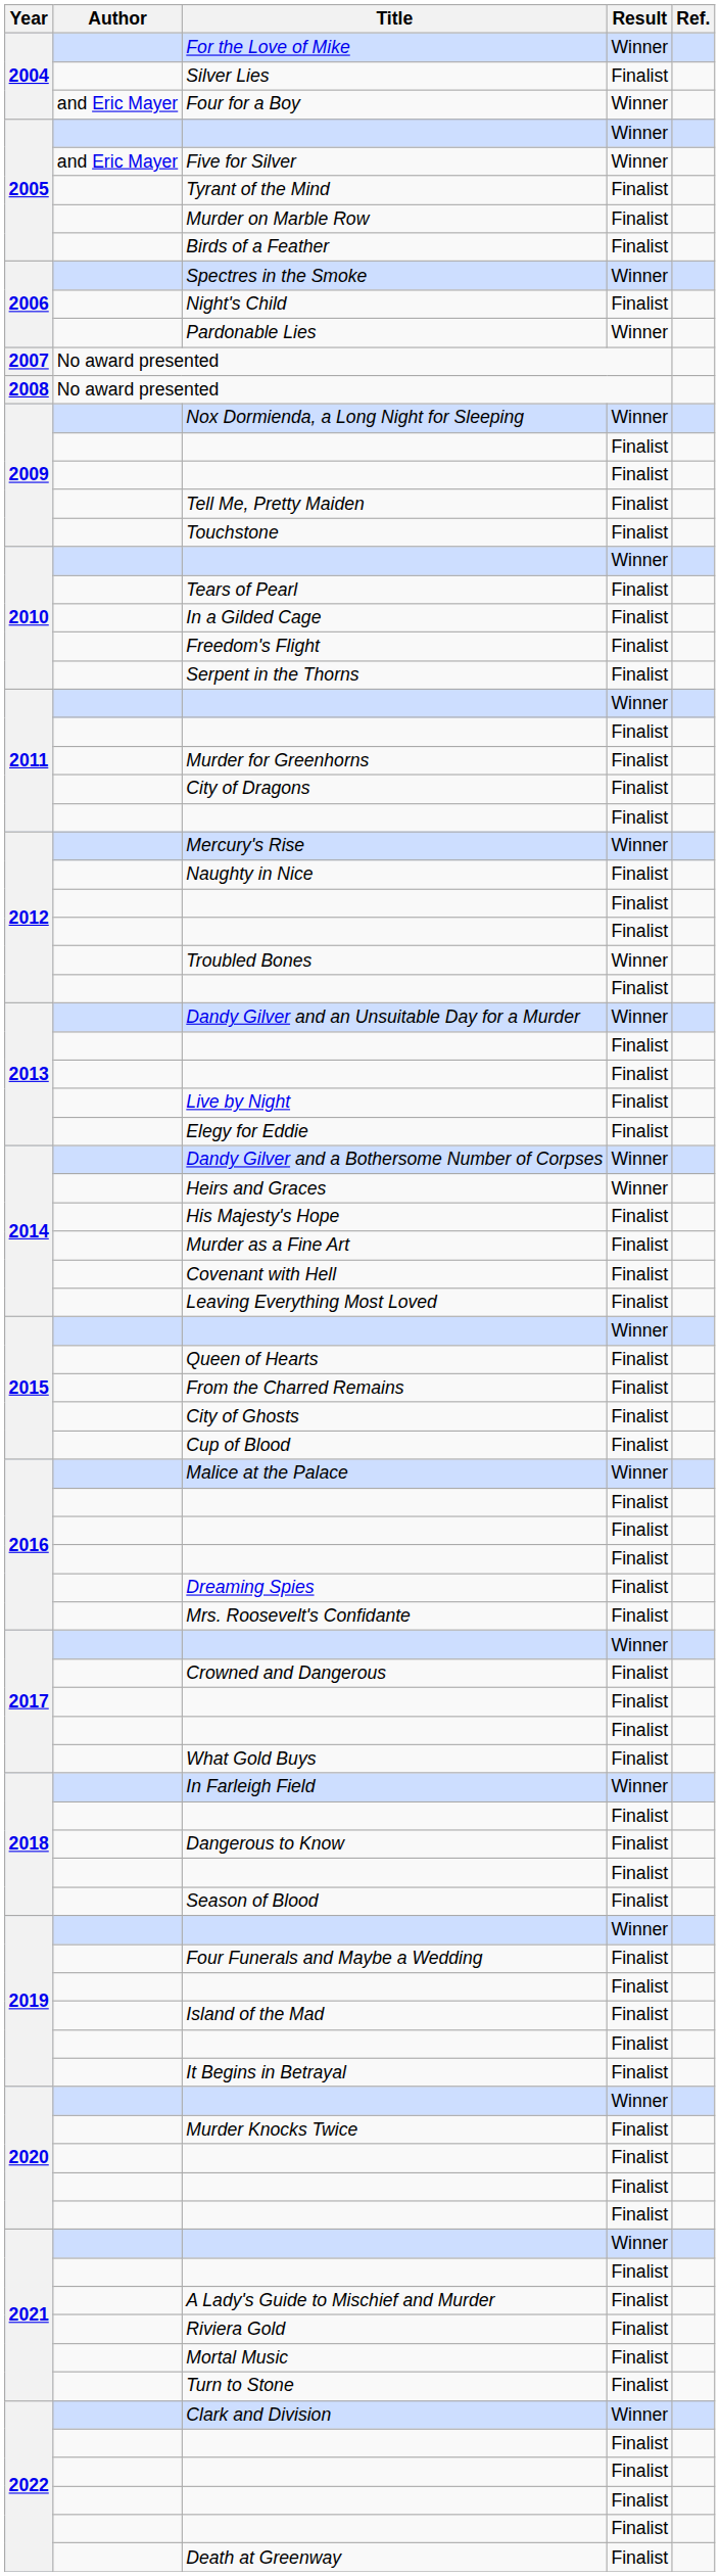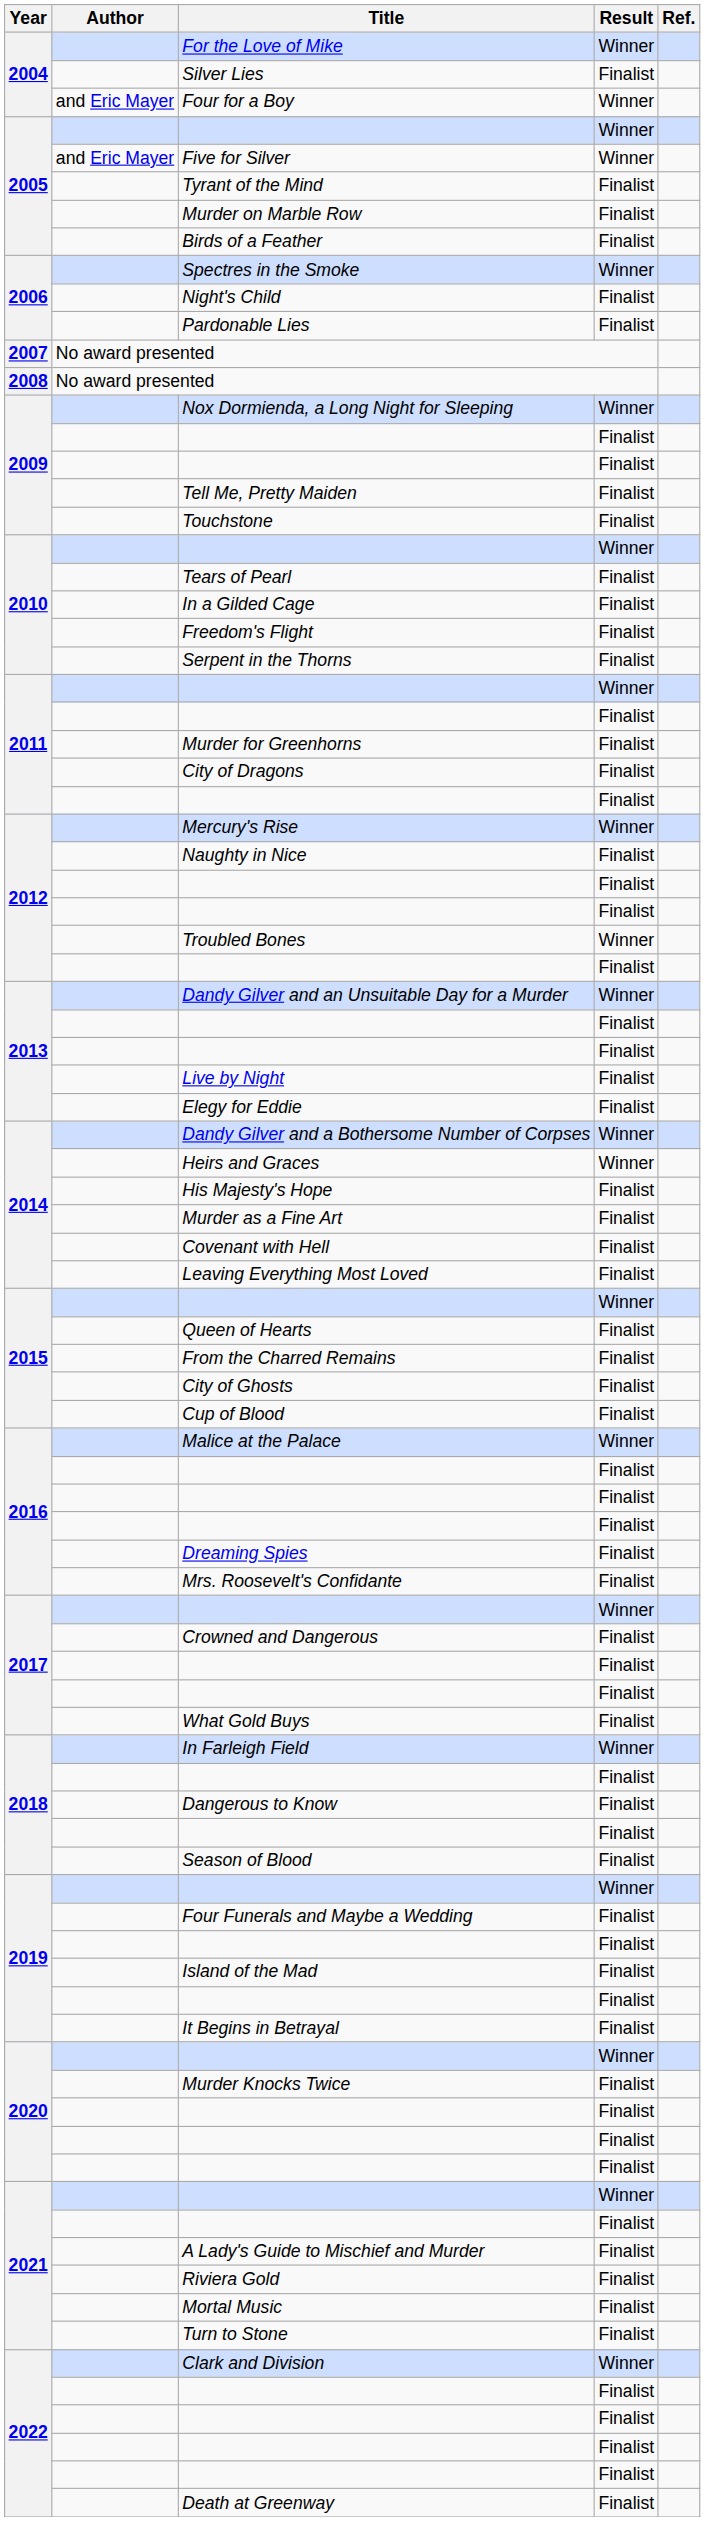 <table class="wikitable sortable mw-collapsible">
 <tr>
 <th>Year</th>
 <th>Author</th>
 <th>Title</th>
 <th>Result</th>
 <th>Ref.</th>
 </tr>
 <tr style="background:#cddeff">
 <th rowspan="3"><a href='#'>2004</a></th>
 <td></td>
 <td><em><a href='#'>For the Love of Mike</a></em></td>
 <td>Winner</td>
 <td></td>
 </tr>
 <tr>
 <td></td>
 <td><em>Silver Lies</em></td>
 <td>Finalist</td>
 <td></td>
 </tr>
 <tr>
 <td> and <a href='#'>Eric Mayer</a></td>
 <td><em>Four for a Boy</em></td>
 <td>Winner</td>
 <td></td>
 </tr>
 <tr style="background:#cddeff">
 <th rowspan="5"><a href='#'>2005</a></th>
 <td></td>
 <td><em></em></td>
 <td>Winner</td>
 <td></td>
 </tr>
 <tr>
 <td> and <a href='#'>Eric Mayer</a></td>
 <td><em>Five for Silver</em></td>
 <td>Winner</td>
 <td></td>
 </tr>
 <tr>
 <td></td>
 <td><em>Tyrant of the Mind</em></td>
 <td>Finalist</td>
 <td></td>
 </tr>
 <tr>
 <td></td>
 <td><em>Murder on Marble Row</em></td>
 <td>Finalist</td>
 <td></td>
 </tr>
 <tr>
 <td></td>
 <td><em>Birds of a Feather</em></td>
 <td>Finalist</td>
 <td></td>
 </tr>
 <tr style="background:#cddeff">
 <th rowspan="3"><a href='#'>2006</a></th>
 <td></td>
 <td><em>Spectres in the Smoke</em></td>
 <td>Winner</td>
 <td></td>
 </tr>
 <tr>
 <td></td>
 <td><em>Night's Child</em></td>
 <td>Finalist</td>
 <td></td>
 </tr>
 <tr>
 <td></td>
 <td><em>Pardonable Lies</em></td>
-<td>Winner</td>
+<td>Finalist</td>
 <td></td>
 </tr>
 <tr>
 <th><a href='#'>2007</a></th>
 <td colspan="3">No award presented</td>
 <td></td>
 </tr>
 <tr>
 <th><a href='#'>2008</a></th>
 <td colspan="3">No award presented</td>
 <td></td>
 </tr>
 <tr style="background:#cddeff">
 <th rowspan="5"><a href='#'>2009</a></th>
 <td></td>
 <td><em>Nox Dormienda, a Long Night for Sleeping</em></td>
 <td>Winner</td>
 <td></td>
 </tr>
 <tr>
 <td></td>
 <td><em></em></td>
 <td>Finalist</td>
 <td></td>
 </tr>
 <tr>
 <td></td>
 <td><em></em></td>
 <td>Finalist</td>
 <td></td>
 </tr>
 <tr>
 <td></td>
 <td><em>Tell Me, Pretty Maiden</em></td>
 <td>Finalist</td>
 <td></td>
 </tr>
 <tr>
 <td></td>
 <td><em>Touchstone</em></td>
 <td>Finalist</td>
 <td></td>
 </tr>
 <tr style="background:#cddeff">
 <th rowspan="5"><a href='#'>2010</a></th>
 <td></td>
 <td><em></em></td>
 <td>Winner</td>
 <td></td>
 </tr>
 <tr>
 <td></td>
 <td><em>Tears of Pearl</em></td>
 <td>Finalist</td>
 <td></td>
 </tr>
 <tr>
 <td></td>
 <td><em>In a Gilded Cage</em></td>
 <td>Finalist</td>
 <td></td>
 </tr>
 <tr>
 <td></td>
 <td><em>Freedom's Flight</em></td>
 <td>Finalist</td>
 <td></td>
 </tr>
 <tr>
 <td></td>
 <td><em>Serpent in the Thorns</em></td>
 <td>Finalist</td>
 <td></td>
 </tr>
 <tr style="background:#cddeff">
 <th rowspan="5"><a href='#'>2011</a></th>
 <td></td>
 <td><em></em></td>
 <td>Winner</td>
 <td></td>
 </tr>
 <tr>
 <td></td>
 <td><em></em></td>
 <td>Finalist</td>
 <td></td>
 </tr>
 <tr>
 <td></td>
 <td><em>Murder for Greenhorns</em></td>
 <td>Finalist</td>
 <td></td>
 </tr>
 <tr>
 <td></td>
 <td><em>City of Dragons</em></td>
 <td>Finalist</td>
 <td></td>
 </tr>
 <tr>
 <td></td>
 <td><em></em></td>
 <td>Finalist</td>
 <td></td>
 </tr>
 <tr style="background:#cddeff">
 <th rowspan="6"><a href='#'>2012</a></th>
 <td></td>
 <td><em>Mercury's Rise</em></td>
 <td>Winner</td>
 <td></td>
 </tr>
 <tr>
 <td></td>
 <td><em>Naughty in Nice</em></td>
 <td>Finalist</td>
 <td></td>
 </tr>
 <tr>
 <td></td>
 <td><em></em></td>
 <td>Finalist</td>
 <td></td>
 </tr>
 <tr>
 <td></td>
 <td><em></em></td>
 <td>Finalist</td>
 <td></td>
 </tr>
 <tr>
 <td></td>
 <td><em>Troubled Bones</em></td>
 <td>Winner</td>
 <td></td>
 </tr>
 <tr>
 <td></td>
 <td><em></em></td>
 <td>Finalist</td>
 <td></td>
 </tr>
 <tr style="background:#cddeff">
 <th rowspan="5"><a href='#'>2013</a></th>
 <td></td>
 <td><em><a href='#'>Dandy Gilver</a> and an Unsuitable Day for a Murder</em></td>
 <td>Winner</td>
 <td></td>
 </tr>
 <tr>
 <td></td>
 <td><em></em></td>
 <td>Finalist</td>
 <td></td>
 </tr>
 <tr>
 <td></td>
 <td><em></em></td>
 <td>Finalist</td>
 <td></td>
 </tr>
 <tr>
 <td></td>
 <td><em><a href='#'>Live by Night</a></em></td>
 <td>Finalist</td>
 <td></td>
 </tr>
 <tr>
 <td></td>
 <td><em>Elegy for Eddie</em></td>
 <td>Finalist</td>
 <td></td>
 </tr>
 <tr style="background:#cddeff">
 <th rowspan="6"><a href='#'>2014</a></th>
 <td></td>
 <td><em><a href='#'>Dandy Gilver</a></em> <em>and a Bothersome Number of Corpses</em></td>
 <td>Winner</td>
 <td></td>
 </tr>
 <tr>
 <td></td>
 <td><em>Heirs and Graces</em></td>
 <td>Winner</td>
 <td></td>
 </tr>
 <tr>
 <td></td>
 <td><em>His Majesty's Hope</em></td>
 <td>Finalist</td>
 <td></td>
 </tr>
 <tr>
 <td></td>
 <td><em>Murder as a Fine Art</em></td>
 <td>Finalist</td>
 <td></td>
 </tr>
 <tr>
 <td></td>
 <td><em>Covenant with Hell</em></td>
 <td>Finalist</td>
 <td></td>
 </tr>
 <tr>
 <td></td>
 <td><em>Leaving Everything Most Loved</em></td>
 <td>Finalist</td>
 <td></td>
 </tr>
 <tr style="background:#cddeff">
 <th rowspan="5"><a href='#'>2015</a></th>
 <td></td>
 <td><em></em></td>
 <td>Winner</td>
 <td></td>
 </tr>
 <tr>
 <td></td>
 <td><em>Queen of Hearts</em></td>
 <td>Finalist</td>
 <td></td>
 </tr>
 <tr>
 <td></td>
 <td><em>From the Charred Remains</em></td>
 <td>Finalist</td>
 <td></td>
 </tr>
 <tr>
 <td></td>
 <td><em>City of Ghosts</em></td>
 <td>Finalist</td>
 <td></td>
 </tr>
 <tr>
 <td></td>
 <td><em>Cup of Blood</em></td>
 <td>Finalist</td>
 <td></td>
 </tr>
 <tr style="background:#cddeff">
 <th rowspan="6"><a href='#'>2016</a></th>
 <td></td>
 <td><em>Malice at the Palace</em></td>
 <td>Winner</td>
 <td></td>
 </tr>
 <tr>
 <td></td>
 <td><em></em></td>
 <td>Finalist</td>
 <td></td>
 </tr>
 <tr>
 <td></td>
 <td><em></em></td>
 <td>Finalist</td>
 <td></td>
 </tr>
 <tr>
 <td></td>
 <td><em></em></td>
 <td>Finalist</td>
 <td></td>
 </tr>
 <tr>
 <td></td>
 <td><em><a href='#'>Dreaming Spies</a></em></td>
 <td>Finalist</td>
 <td></td>
 </tr>
 <tr>
 <td></td>
 <td><em>Mrs. Roosevelt's Confidante</em></td>
 <td>Finalist</td>
 <td></td>
 </tr>
 <tr style="background:#cddeff">
 <th rowspan="5"><a href='#'>2017</a></th>
 <td></td>
 <td><em></em></td>
 <td>Winner</td>
 <td></td>
 </tr>
 <tr>
 <td></td>
 <td><em>Crowned and Dangerous</em></td>
 <td>Finalist</td>
 <td></td>
 </tr>
 <tr>
 <td></td>
 <td><em></em></td>
 <td>Finalist</td>
 <td></td>
 </tr>
 <tr>
 <td></td>
 <td><em></em></td>
 <td>Finalist</td>
 <td></td>
 </tr>
 <tr>
 <td></td>
 <td><em>What Gold Buys</em></td>
 <td>Finalist</td>
 <td></td>
 </tr>
 <tr style="background:#cddeff">
 <th rowspan="5"><a href='#'>2018</a></th>
 <td></td>
 <td><em>In Farleigh Field</em></td>
 <td>Winner</td>
 <td></td>
 </tr>
 <tr>
 <td></td>
 <td><em></em></td>
 <td>Finalist</td>
 <td></td>
 </tr>
 <tr>
 <td></td>
 <td><em>Dangerous to Know</em></td>
 <td>Finalist</td>
 <td></td>
 </tr>
 <tr>
 <td></td>
 <td><em></em></td>
 <td>Finalist</td>
 <td></td>
 </tr>
 <tr>
 <td></td>
 <td><em>Season of Blood</em></td>
 <td>Finalist</td>
 <td></td>
 </tr>
 <tr style="background:#cddeff">
 <th rowspan="6"><a href='#'>2019</a></th>
 <td></td>
 <td><em></em></td>
 <td>Winner</td>
 <td></td>
 </tr>
 <tr>
 <td></td>
 <td><em>Four Funerals and Maybe a Wedding</em></td>
 <td>Finalist</td>
 <td></td>
 </tr>
 <tr>
 <td></td>
 <td><em></em></td>
 <td>Finalist</td>
 <td></td>
 </tr>
 <tr>
 <td></td>
 <td><em>Island of the Mad</em></td>
 <td>Finalist</td>
 <td></td>
 </tr>
 <tr>
 <td></td>
 <td><em></em></td>
 <td>Finalist</td>
 <td></td>
 </tr>
 <tr>
 <td></td>
 <td><em>It Begins in Betrayal</em></td>
 <td>Finalist</td>
 <td></td>
 </tr>
 <tr style="background:#cddeff">
 <th rowspan="5"><a href='#'>2020</a></th>
 <td></td>
 <td><em></em></td>
 <td>Winner</td>
 <td></td>
 </tr>
 <tr>
 <td></td>
 <td><em>Murder Knocks Twice</em></td>
 <td>Finalist</td>
 <td></td>
 </tr>
 <tr>
 <td></td>
 <td><em></em></td>
 <td>Finalist</td>
 <td></td>
 </tr>
 <tr>
 <td></td>
 <td><em></em></td>
 <td>Finalist</td>
 <td></td>
 </tr>
 <tr>
 <td></td>
 <td><em></em></td>
 <td>Finalist</td>
 <td></td>
 </tr>
 <tr style="background:#cddeff">
 <th rowspan="6"><a href='#'>2021</a></th>
 <td></td>
 <td><em></em></td>
 <td>Winner</td>
 <td></td>
 </tr>
 <tr>
 <td></td>
 <td><em></em></td>
 <td>Finalist</td>
 <td></td>
 </tr>
 <tr>
 <td></td>
 <td><em>A Lady's Guide to Mischief and Murder</em></td>
 <td>Finalist</td>
 <td></td>
 </tr>
 <tr>
 <td></td>
 <td><em>Riviera Gold</em></td>
 <td>Finalist</td>
 <td></td>
 </tr>
 <tr>
 <td></td>
 <td><em>Mortal Music</em></td>
 <td>Finalist</td>
 <td></td>
 </tr>
 <tr>
 <td></td>
 <td><em>Turn to Stone</em></td>
 <td>Finalist</td>
 <td></td>
 </tr>
 <tr style="background:#cddeff">
 <th rowspan="6"><a href='#'>2022</a></th>
 <td></td>
 <td><em>Clark and Division</em></td>
 <td>Winner</td>
 <td></td>
 </tr>
 <tr>
 <td></td>
 <td><em></em></td>
 <td>Finalist</td>
 <td></td>
 </tr>
 <tr>
 <td></td>
 <td><em></em></td>
 <td>Finalist</td>
 <td></td>
 </tr>
 <tr>
 <td></td>
 <td><em></em></td>
 <td>Finalist</td>
 <td></td>
 </tr>
 <tr>
 <td></td>
 <td><em></em></td>
 <td>Finalist</td>
 <td></td>
 </tr>
 <tr>
 <td></td>
 <td><em>Death at Greenway</em></td>
 <td>Finalist</td>
 <td></td>
 </tr>
 </table>
